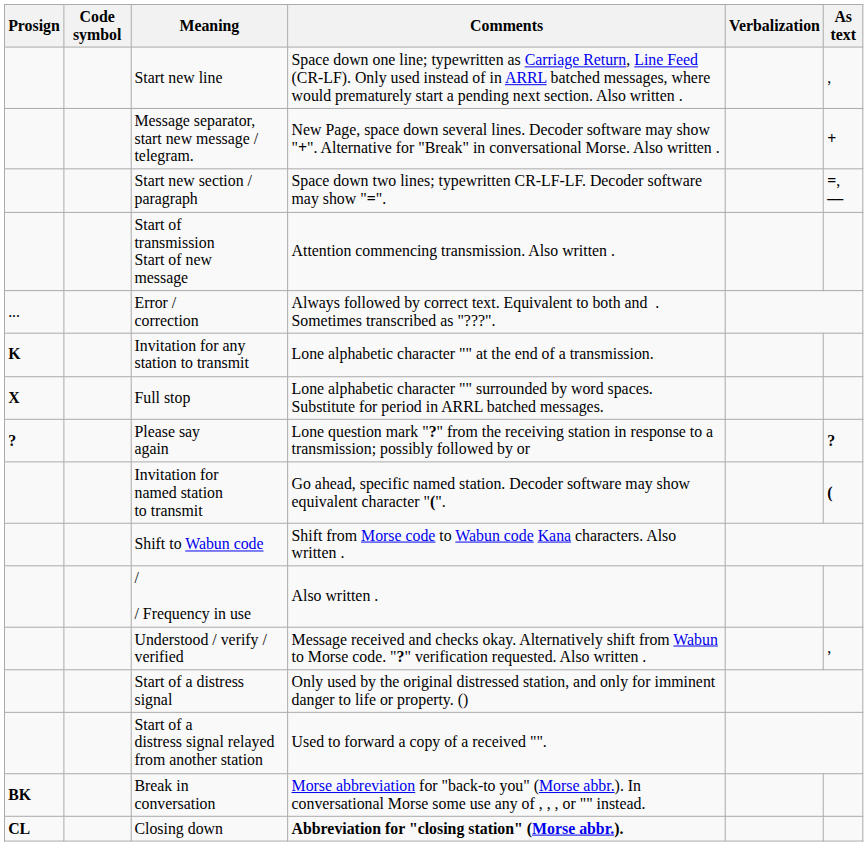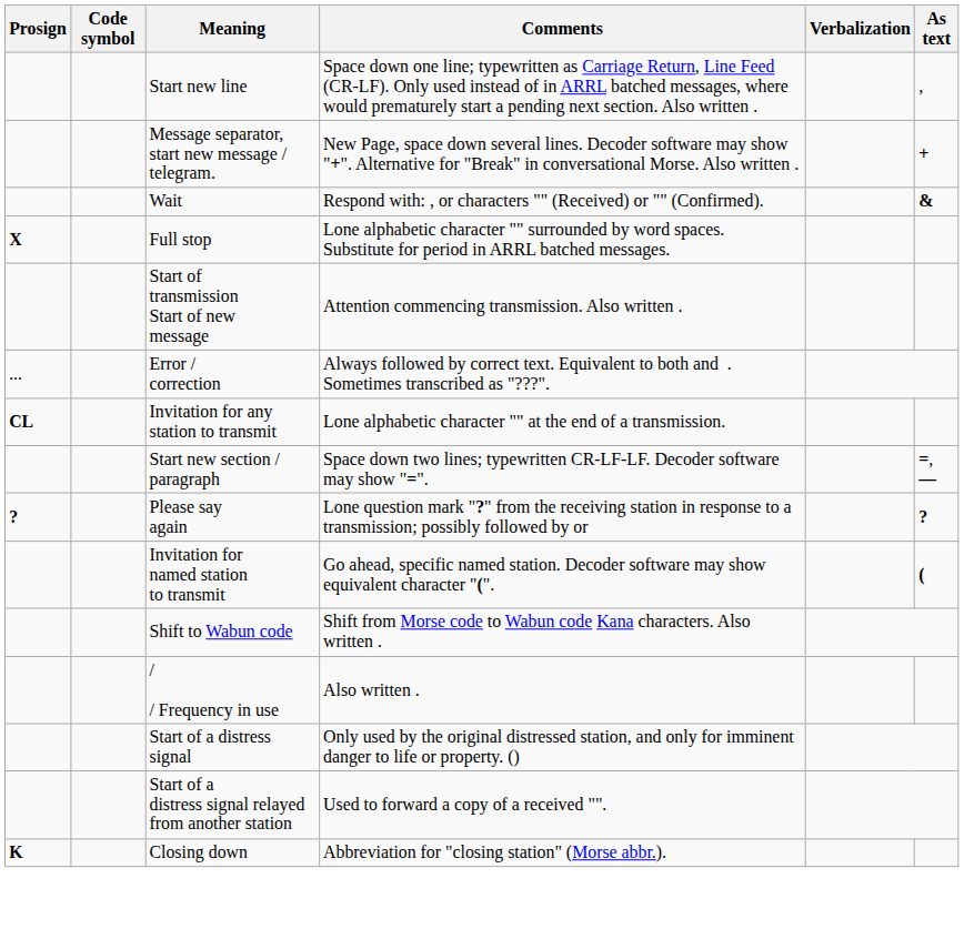 <table class="wikitable">
 <tr>
 <th>Prosign</th>
 <th>Code symbol</th>
 <th>Meaning</th>
 <th>Comments</th>
 <th>Verbalization</th>
 <th>As text</th>
 </tr>
 <tr>
 <td><strong></strong></td>
 <td></td>
 <td>Start new line</td>
 <td>Space down one line; typewritten as <a href='#'>Carriage Return</a>, <a href='#'>Line Feed</a> (CR-LF). Only used instead of <strong></strong> in <a href='#'>ARRL</a> batched messages, where <strong></strong> would prematurely start a pending next section. Also written .</td>
 <td></td>
 <td><strong></strong>, <strong></strong></td>
 </tr>
 <tr>
 <td><strong></strong></td>
 <td></td>
 <td>Message separator, start new message / telegram.</td>
 <td>New Page, space down several lines. Decoder software may show "<strong>+</strong>". Alternative for "Break" in conversational Morse. Also written .</td>
 <td></td>
 <td><strong>+</strong></td>
 </tr>
 <tr>
 <td><strong></strong></td>
 <td></td>
-<td>Start new section / paragraph</td>
-<td>Space down two lines; typewritten CR-LF-LF. Decoder software may show "<strong>=</strong>".</td>
+<td>Wait</td>
+<td>Respond with: , or characters "<strong></strong>" (Received) or "<strong></strong>" (Confirmed).</td>
 <td></td>
-<td><strong>=</strong>, <strong>––</strong> </td>
+<td><strong>&</strong></td>
+</tr>
+<tr>
+<td><strong>X</strong></td>
+<td></td>
+<td>Full stop</td>
+<td>Lone alphabetic character "<strong></strong>" surrounded by word spaces.<br>Substitute for period  in ARRL batched messages.</td>
+<td></td>
+<td><strong></strong></td>
 </tr>
 <tr>
 <td><strong></strong></td>
 <td></td>
 <td>Start of<br>transmission<br>Start of new<br>message</td>
 <td>Attention commencing transmission. Also written .</td>
 <td></td>
 <td></td>
 </tr>
 <tr>
 <td><strong></strong> ...</td>
 <td></td>
 <td>Error /<br>correction</td>
 <td>Always followed by correct text. Equivalent to both  and  . Sometimes transcribed as "???".</td>
 <td colspan=2></td>
 </tr>
 <tr>
-<td><strong>K</strong></td>
+<td><strong>CL</strong></td>
 <td></td>
 <td>Invitation for any station to transmit</td>
 <td>Lone alphabetic character "<strong></strong>" at the end of a transmission.</td>
 <td></td>
 <td><strong></strong></td>
 </tr>
 <tr>
-<td><strong>X</strong></td>
+<td><strong></strong></td>
 <td></td>
-<td>Full stop</td>
-<td>Lone alphabetic character "<strong></strong>" surrounded by word spaces.<br>Substitute for period  in ARRL batched messages.</td>
+<td>Start new section / paragraph</td>
+<td>Space down two lines; typewritten CR-LF-LF. Decoder software may show "<strong>=</strong>".</td>
 <td></td>
-<td><strong></strong></td>
+<td><strong>=</strong>, <strong>––</strong> </td>
 </tr>
 <tr>
 <td><strong>?</strong></td>
 <td></td>
 <td>Please say<br>again</td>
 <td>Lone question mark "<strong>?</strong>" from the receiving station in response to a transmission; possibly followed by  or </td>
 <td></td>
 <td><strong>?</strong></td>
 </tr>
 <tr>
 <td><strong></strong></td>
 <td></td>
 <td>Invitation for<br>named station<br>to transmit</td>
 <td>Go ahead, specific named station. Decoder software may show equivalent character "<strong>(</strong>".</td>
 <td></td>
 <td><strong>(</strong> </td>
 </tr>
 <tr>
 <td><strong></strong></td>
 <td></td>
 <td>Shift to <a href='#'>Wabun code</a></td>
 <td>Shift from <a href='#'>Morse code</a> to <a href='#'>Wabun code</a> <a href='#'>Kana</a> characters. Also written .</td>
 <td colspan=2></td>
 </tr>
 <tr>
 <td><strong></strong></td>
 <td></td>
 <td> /<br><br>/ Frequency  in use</td>
 <td>Also written .</td>
 <td></td>
 <td></td>
 </tr>
 <tr>
 <td><strong></strong></td>
 <td></td>
-<td>Understood / verify / verified</td>
-<td>Message received and checks okay. Alternatively shift from <a href='#'>Wabun</a> to Morse code. "<strong>?</strong>" verification requested. Also written .</td>
-<td></td>
-<td><strong></strong>, <strong></strong></td>
-</tr>
-<tr>
-<td><strong></strong></td>
-<td></td>
 <td>Start of a distress signal</td>
 <td>Only used by the original distressed station, and only for imminent danger to life or property. ()</td>
 <td colspan=2></td>
 </tr>
 <tr>
 <td><strong></strong></td>
 <td></td>
 <td>Start of a<br>distress signal relayed from another station</td>
 <td>Used to forward a copy of a received "".</td>
 <td colspan=2></td>
 </tr>
 <tr>
-<td><strong>BK</strong></td>
-<td></td>
-<td>Break in<br>conversation</td>
-<td><a href='#'>Morse abbreviation</a> for "back-to you" (<a href='#'>Morse abbr.</a>). In conversational Morse some use any of , , , or "<strong></strong>" instead.</td>
-<td></td>
-<td><strong></strong></td>
-</tr>
-<tr>
-<td><strong>CL</strong></td>
+<td><strong>K</strong></td>
 <td></td>
 <td>Closing down</td>
-<td><strong>Abbreviation for "closing station" (<a href='#'>Morse abbr.</a>).</strong></td>
+<td>Abbreviation for "closing station" (<a href='#'>Morse abbr.</a>).</td>
 <td></td>
 <td><strong></strong></td>
 </tr>
 </table>
